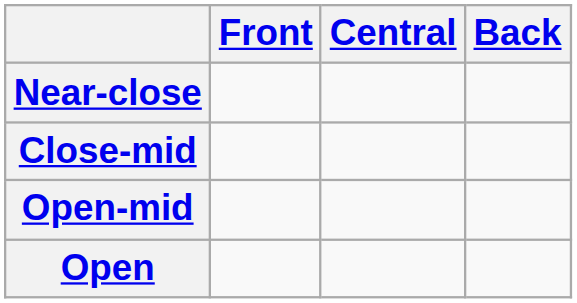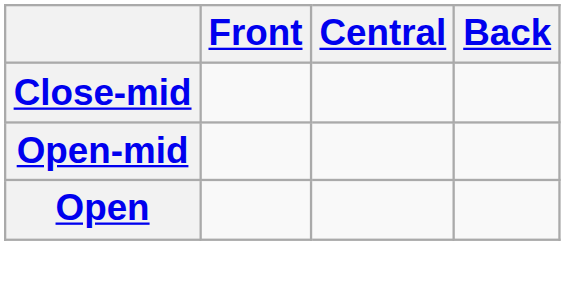 <table class="wikitable" style="text-align: center;">
 <tr>
 <th></th>
 <th><a href='#'>Front</a></th>
 <th><a href='#'>Central</a></th>
 <th><a href='#'>Back</a></th>
-</tr>
-<tr>
-<th><a href='#'>Near-close</a></th>
-<td> </td>
-<td></td>
-<td> </td>
 </tr>
 <tr>
 <th><a href='#'>Close-mid</a></th>
 <td> </td>
 <td></td>
 <td> </td>
 </tr>
 <tr>
 <th><a href='#'>Open-mid</a></th>
 <td></td>
 <td></td>
 <td> </td>
 </tr>
 <tr>
 <th><a href='#'>Open</a></th>
 <td></td>
 <td> </td>
 <td></td>
 </tr>
 </table>
